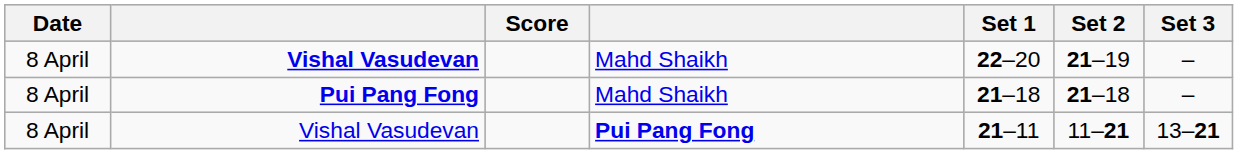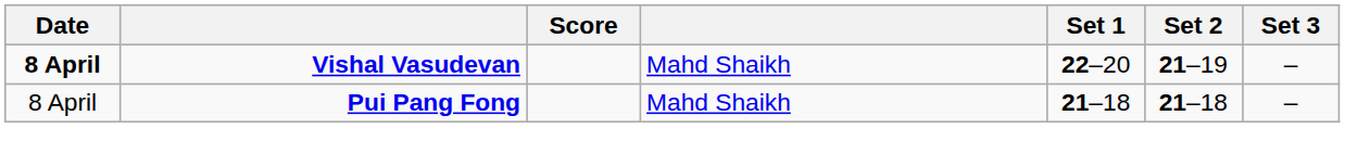 <table class="wikitable" style="text-align: center; font-size:90%">
 <tr>
 <th width="60">Date</th>
 <th align="right" width="230"></th>
 <th width="60">Score</th>
 <th align="left" width="230"></th>
 <th width="50">Set 1</th>
 <th width="50">Set 2</th>
 <th width="50">Set 3</th>
 </tr>
 <tr>
-<td>8 April<br></td>
+<td><strong>8 April<br></strong></td>
 <td align=right><strong><a href='#'>Vishal Vasudevan</a> </strong></td>
 <td align=center></td>
 <td align=left> <a href='#'>Mahd Shaikh</a></td>
 <td><strong>22</strong>–20</td>
 <td><strong>21</strong>–19</td>
 <td>–</td>
 </tr>
 <tr>
 <td>8 April<br></td>
 <td align=right><strong><a href='#'>Pui Pang Fong</a> </strong></td>
 <td align=center></td>
 <td align=left> <a href='#'>Mahd Shaikh</a></td>
 <td><strong>21</strong>–18</td>
 <td><strong>21</strong>–18</td>
 <td>–</td>
 </tr>
-<tr>
-<td>8 April<br></td>
-<td align=right><a href='#'>Vishal Vasudevan</a> </td>
-<td align=center></td>
-<td align=left><strong> <a href='#'>Pui Pang Fong</a></strong></td>
-<td><strong>21</strong>–11</td>
-<td>11–<strong>21</strong></td>
-<td>13–<strong>21</strong></td>
-</tr>
 </table>
